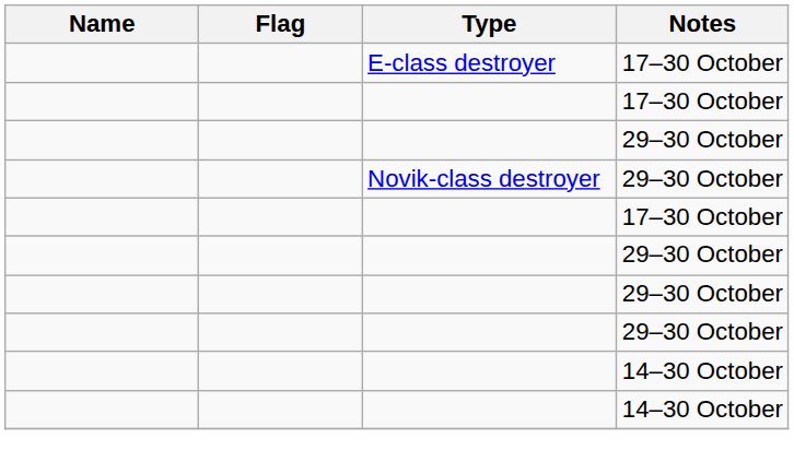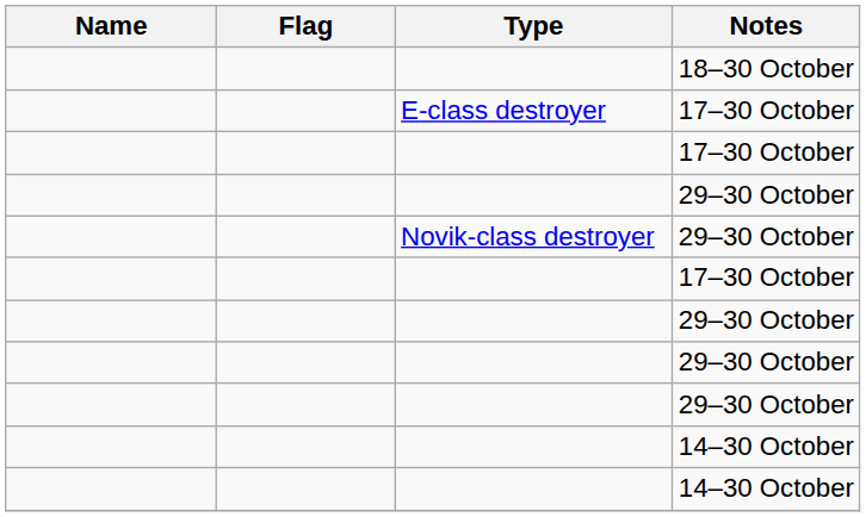 <table class="wikitable sortable">
 <tr>
 <th scope="col" width="120px">Name</th>
 <th scope="col" width="100px">Flag</th>
 <th scope="col" width="160px">Type</th>
 <th>Notes</th>
+</tr>
+<tr>
+<td align="left"></td>
+<td align="left"></td>
+<td align="left"></td>
+<td align="left">18–30 October</td>
 </tr>
 <tr>
 <td align="left"></td>
 <td align="left"></td>
 <td align="left"><a href='#'>E-class destroyer</a></td>
 <td align="left">17–30 October</td>
 </tr>
 <tr>
 <td align="left"></td>
 <td align="left"></td>
 <td align="left"></td>
 <td align="left">17–30 October</td>
 </tr>
 <tr>
 <td align="left"></td>
 <td align="left"></td>
 <td align="left"></td>
 <td align="left">29–30 October</td>
 </tr>
 <tr>
 <td align="left"></td>
 <td align="left"></td>
 <td align="left"><a href='#'>Novik-class destroyer</a></td>
 <td align="left">29–30 October</td>
 </tr>
 <tr>
 <td align="left"></td>
 <td align="left"></td>
 <td align="left"></td>
 <td align="left">17–30 October</td>
 </tr>
 <tr>
 <td align="left"></td>
 <td align="left"></td>
 <td align="left"></td>
 <td align="left">29–30 October</td>
 </tr>
 <tr>
 <td align="left"></td>
 <td align="left"></td>
 <td align="left"></td>
 <td align="left">29–30 October</td>
 </tr>
 <tr>
 <td align="left"></td>
 <td align="left"></td>
 <td align="left"></td>
 <td align="left">29–30 October</td>
 </tr>
 <tr>
 <td align="left"></td>
 <td align="left"></td>
 <td align="left"></td>
 <td align="left">14–30 October</td>
 </tr>
 <tr>
 <td align="left"></td>
 <td align="left"></td>
 <td align="left"></td>
 <td align="left">14–30 October</td>
 </tr>
 <tr>
 </tr>
 </table>
